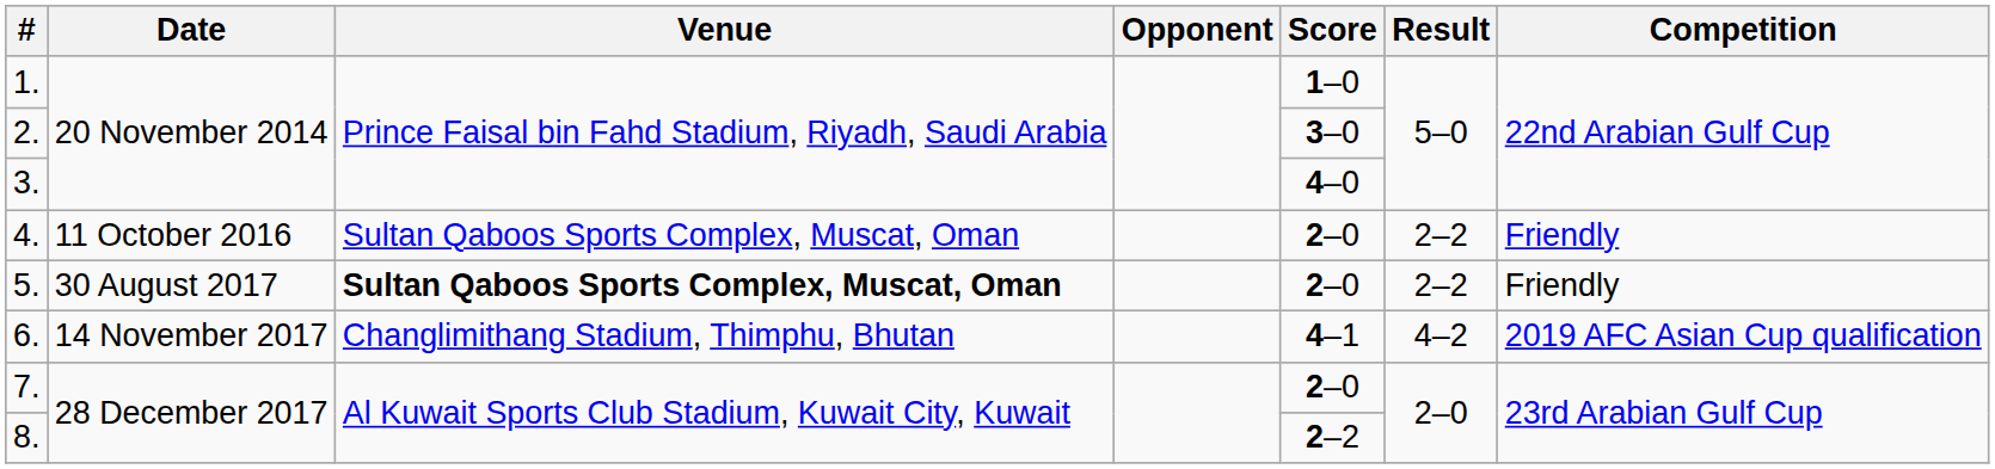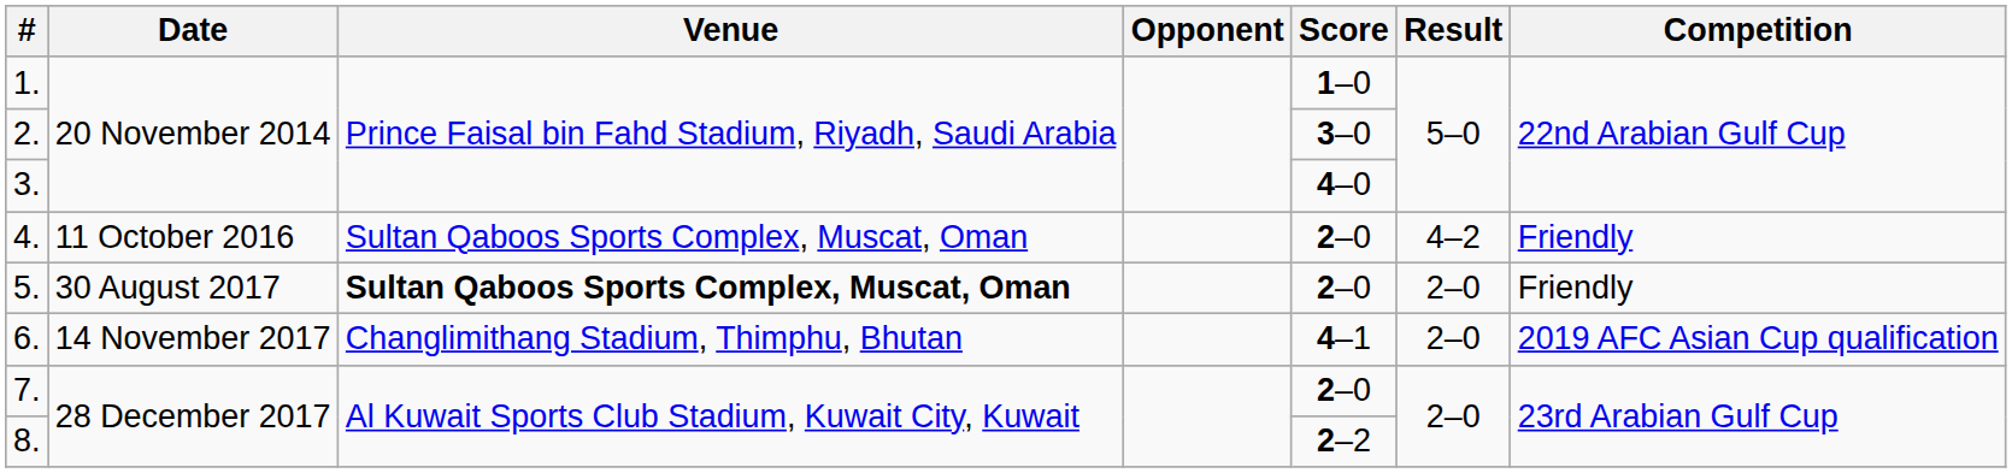 <table class="wikitable">
 <tr>
 <th>#</th>
 <th>Date</th>
 <th>Venue</th>
 <th>Opponent</th>
 <th>Score</th>
 <th>Result</th>
 <th>Competition</th>
 </tr>
 <tr>
 <td>1.</td>
 <td rowspan=3>20 November 2014</td>
 <td rowspan=3><a href='#'>Prince Faisal bin Fahd Stadium</a>, <a href='#'>Riyadh</a>, <a href='#'>Saudi Arabia</a></td>
 <td rowspan=3></td>
 <td align=center><strong>1</strong>–0</td>
 <td rowspan=3 align=center>5–0</td>
 <td rowspan=3><a href='#'>22nd Arabian Gulf Cup</a></td>
 </tr>
 <tr>
 <td>2.</td>
 <td align=center><strong>3</strong>–0</td>
 </tr>
 <tr>
 <td>3.</td>
 <td align=center><strong>4</strong>–0</td>
 </tr>
 <tr>
 <td>4.</td>
 <td>11 October 2016</td>
 <td><a href='#'>Sultan Qaboos Sports Complex</a>, <a href='#'>Muscat</a>, <a href='#'>Oman</a></td>
 <td></td>
 <td align=center><strong>2</strong>–0</td>
-<td align=center>2–2</td>
+<td align=center>4–2</td>
 <td><a href='#'>Friendly</a></td>
 </tr>
 <tr>
 <td>5.</td>
 <td>30 August 2017</td>
 <td><strong>Sultan Qaboos Sports Complex, Muscat, Oman</strong></td>
 <td></td>
 <td align=center><strong>2</strong>–0</td>
-<td align=center>2–2</td>
+<td align=center>2–0</td>
 <td>Friendly</td>
 </tr>
 <tr>
 <td>6.</td>
 <td>14 November 2017</td>
 <td><a href='#'>Changlimithang Stadium</a>, <a href='#'>Thimphu</a>, <a href='#'>Bhutan</a></td>
 <td></td>
 <td align=center><strong>4</strong>–1</td>
-<td align=center>4–2</td>
+<td align=center>2–0</td>
 <td><a href='#'>2019 AFC Asian Cup qualification</a></td>
 </tr>
 <tr>
 <td>7.</td>
 <td rowspan="2">28 December 2017</td>
 <td rowspan="2"><a href='#'>Al Kuwait Sports Club Stadium</a>, <a href='#'>Kuwait City</a>, <a href='#'>Kuwait</a></td>
 <td rowspan="2"></td>
 <td align=center><strong>2</strong>–0</td>
 <td rowspan="2" style="text-align:center">2–0</td>
 <td rowspan="2"><a href='#'>23rd Arabian Gulf Cup</a></td>
 </tr>
 <tr>
 <td>8.</td>
 <td align=center><strong>2</strong>–2</td>
 </tr>
 </table>
